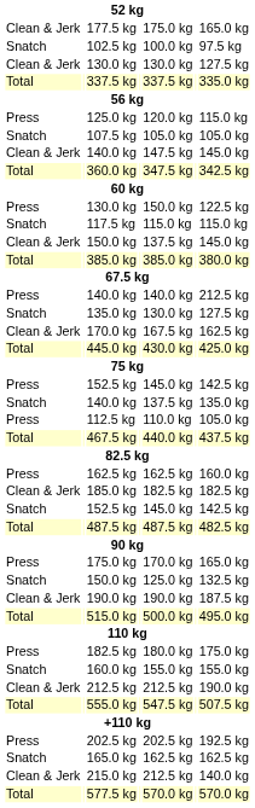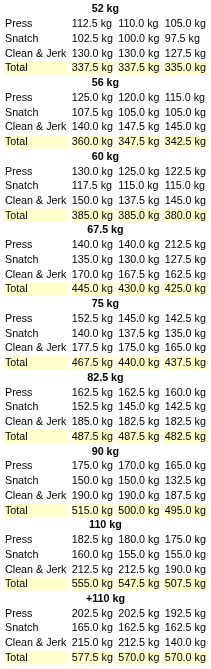 <table>
 <tr>
 <th colspan=7>52 kg</th>
 </tr>
 <tr>
-<td>Clean & Jerk</td>
+<td>Press</td>
 <td></td>
-<td>177.5 kg</td>
+<td>112.5 kg</td>
 <td></td>
-<td>175.0 kg</td>
+<td>110.0 kg</td>
 <td></td>
-<td>165.0 kg</td>
+<td>105.0 kg</td>
 </tr>
 <tr>
 <td>Snatch</td>
 <td></td>
 <td>102.5 kg</td>
 <td></td>
 <td>100.0 kg</td>
 <td></td>
 <td>97.5 kg</td>
 </tr>
 <tr>
 <td>Clean & Jerk</td>
 <td></td>
 <td>130.0 kg</td>
 <td></td>
 <td>130.0 kg</td>
 <td></td>
 <td>127.5 kg</td>
 </tr>
 <tr bgcolor=#ffffcc>
 <td>Total</td>
 <td></td>
 <td>337.5 kg<br></td>
 <td></td>
 <td>337.5 kg</td>
 <td></td>
 <td>335.0 kg</td>
 </tr>
 <tr>
 <th colspan=7>56 kg</th>
 </tr>
 <tr>
 <td>Press</td>
 <td></td>
 <td>125.0 kg</td>
 <td></td>
 <td>120.0 kg</td>
 <td></td>
 <td>115.0 kg</td>
 </tr>
 <tr>
 <td>Snatch</td>
 <td></td>
 <td>107.5 kg</td>
 <td></td>
 <td>105.0 kg</td>
 <td></td>
 <td>105.0 kg</td>
 </tr>
 <tr>
 <td>Clean & Jerk</td>
 <td></td>
 <td>140.0 kg</td>
 <td></td>
 <td>147.5 kg</td>
 <td></td>
 <td>145.0 kg</td>
 </tr>
 <tr bgcolor=#ffffcc>
 <td>Total</td>
 <td></td>
 <td>360.0 kg</td>
 <td></td>
 <td>347.5 kg</td>
 <td></td>
 <td>342.5 kg</td>
 </tr>
 <tr>
 <th colspan=7>60 kg</th>
 </tr>
 <tr>
 <td>Press</td>
 <td></td>
 <td>130.0 kg</td>
 <td></td>
-<td>150.0 kg</td>
+<td>125.0 kg</td>
 <td></td>
 <td>122.5 kg</td>
 </tr>
 <tr>
 <td>Snatch</td>
 <td></td>
 <td>117.5 kg</td>
 <td></td>
 <td>115.0 kg</td>
 <td></td>
 <td>115.0 kg</td>
 </tr>
 <tr>
 <td>Clean & Jerk</td>
 <td></td>
 <td>150.0 kg</td>
 <td></td>
 <td>137.5 kg</td>
 <td></td>
 <td>145.0 kg</td>
 </tr>
 <tr bgcolor=#ffffcc>
 <td>Total</td>
 <td></td>
 <td>385.0 kg</td>
 <td></td>
 <td>385.0 kg</td>
 <td></td>
 <td>380.0 kg</td>
 </tr>
 <tr>
 <th colspan=7>67.5 kg</th>
 </tr>
 <tr>
 <td>Press</td>
 <td></td>
 <td>140.0 kg</td>
 <td></td>
 <td>140.0 kg</td>
 <td></td>
 <td>212.5 kg</td>
 </tr>
 <tr>
 <td>Snatch</td>
 <td></td>
 <td>135.0 kg</td>
 <td></td>
 <td>130.0 kg</td>
 <td></td>
 <td>127.5 kg</td>
 </tr>
 <tr>
 <td>Clean & Jerk</td>
 <td></td>
 <td>170.0 kg</td>
 <td></td>
 <td>167.5 kg</td>
 <td></td>
 <td>162.5 kg</td>
 </tr>
 <tr bgcolor=#ffffcc>
 <td>Total</td>
 <td></td>
 <td>445.0 kg<br></td>
 <td></td>
 <td>430.0 kg</td>
 <td></td>
 <td>425.0 kg</td>
 </tr>
 <tr>
 <th colspan=7>75 kg</th>
 </tr>
 <tr>
 <td>Press</td>
 <td></td>
 <td>152.5 kg</td>
 <td></td>
 <td>145.0 kg</td>
 <td></td>
 <td>142.5 kg</td>
 </tr>
 <tr>
 <td>Snatch</td>
 <td></td>
 <td>140.0 kg</td>
 <td></td>
 <td>137.5 kg</td>
 <td></td>
 <td>135.0 kg</td>
 </tr>
 <tr>
-<td>Press</td>
+<td>Clean & Jerk</td>
 <td></td>
-<td>112.5 kg</td>
+<td>177.5 kg</td>
 <td></td>
-<td>110.0 kg</td>
+<td>175.0 kg</td>
 <td></td>
-<td>105.0 kg</td>
+<td>165.0 kg</td>
 </tr>
 <tr bgcolor=#ffffcc>
 <td>Total</td>
 <td></td>
 <td>467.5 kg</td>
 <td></td>
 <td>440.0 kg</td>
 <td></td>
 <td>437.5 kg</td>
 </tr>
 <tr>
 <th colspan=7>82.5 kg</th>
 </tr>
 <tr>
 <td>Press</td>
 <td></td>
 <td>162.5 kg</td>
 <td></td>
 <td>162.5 kg</td>
 <td></td>
 <td>160.0 kg</td>
 </tr>
 <tr>
+<td>Snatch</td>
+<td></td>
+<td>152.5 kg<br></td>
+<td></td>
+<td>145.0 kg</td>
+<td></td>
+<td>142.5 kg</td>
+</tr>
+<tr>
 <td>Clean & Jerk</td>
 <td></td>
 <td>185.0 kg</td>
 <td></td>
 <td>182.5 kg</td>
 <td></td>
 <td>182.5 kg</td>
-</tr>
-<tr>
-<td>Snatch</td>
-<td></td>
-<td>152.5 kg<br></td>
-<td></td>
-<td>145.0 kg</td>
-<td></td>
-<td>142.5 kg</td>
 </tr>
 <tr bgcolor=#ffffcc>
 <td>Total</td>
 <td></td>
 <td>487.5 kg</td>
 <td></td>
 <td>487.5 kg</td>
 <td></td>
 <td>482.5 kg</td>
 </tr>
 <tr>
 <th colspan=7>90 kg</th>
 </tr>
 <tr>
 <td>Press</td>
 <td></td>
 <td>175.0 kg</td>
 <td></td>
 <td>170.0 kg</td>
 <td></td>
 <td>165.0 kg</td>
 </tr>
 <tr>
 <td>Snatch</td>
 <td></td>
 <td>150.0 kg</td>
 <td></td>
-<td>125.0 kg</td>
+<td>150.0 kg</td>
 <td></td>
 <td>132.5 kg</td>
 </tr>
 <tr>
 <td>Clean & Jerk</td>
 <td></td>
 <td>190.0 kg</td>
 <td></td>
 <td>190.0 kg</td>
 <td></td>
 <td>187.5 kg</td>
 </tr>
 <tr bgcolor=#ffffcc>
 <td>Total</td>
 <td></td>
 <td>515.0 kg</td>
 <td></td>
 <td>500.0 kg</td>
 <td></td>
 <td>495.0 kg</td>
 </tr>
 <tr>
 <th colspan=7>110 kg</th>
 </tr>
 <tr>
 <td>Press</td>
 <td></td>
 <td>182.5 kg</td>
 <td></td>
 <td>180.0 kg</td>
 <td></td>
 <td>175.0 kg</td>
 </tr>
 <tr>
 <td>Snatch</td>
 <td></td>
 <td>160.0 kg<br></td>
 <td></td>
 <td>155.0 kg</td>
 <td></td>
 <td>155.0 kg</td>
 </tr>
 <tr>
 <td>Clean & Jerk</td>
 <td></td>
 <td>212.5 kg<br></td>
 <td></td>
 <td>212.5 kg</td>
 <td></td>
 <td>190.0 kg</td>
 </tr>
 <tr bgcolor=#ffffcc>
 <td>Total</td>
 <td></td>
 <td>555.0 kg<br></td>
 <td></td>
 <td>547.5 kg</td>
 <td></td>
 <td>507.5 kg</td>
 </tr>
 <tr>
 <th colspan=7>+110 kg</th>
 </tr>
 <tr>
 <td>Press</td>
 <td></td>
 <td>202.5 kg</td>
 <td></td>
 <td>202.5 kg</td>
 <td></td>
 <td>192.5 kg</td>
 </tr>
 <tr>
 <td>Snatch</td>
 <td></td>
 <td>165.0 kg</td>
 <td></td>
 <td>162.5 kg</td>
 <td></td>
 <td>162.5 kg</td>
 </tr>
 <tr>
 <td>Clean & Jerk</td>
 <td></td>
 <td>215.0 kg</td>
 <td></td>
 <td>212.5 kg</td>
 <td></td>
 <td>140.0 kg</td>
 </tr>
 <tr bgcolor=#ffffcc>
 <td>Total</td>
 <td></td>
 <td>577.5 kg</td>
 <td></td>
 <td>570.0 kg</td>
 <td></td>
 <td>570.0 kg</td>
 </tr>
 </table>
